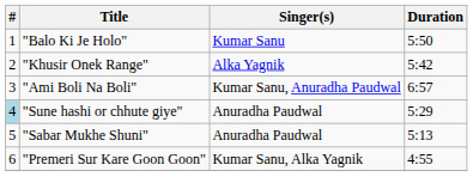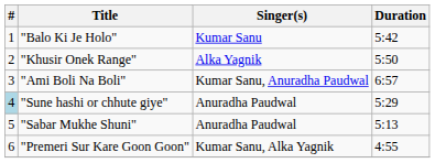 <table class="wikitable" style="font-size:95%;">
 <tr>
 <th>#</th>
 <th>Title</th>
 <th>Singer(s)</th>
 <th>Duration</th>
 </tr>
 <tr>
 <td>1</td>
 <td>"Balo Ki Je Holo"</td>
 <td><a href='#'>Kumar Sanu</a></td>
-<td>5:50</td>
+<td>5:42</td>
 </tr>
 <tr>
 <td>2</td>
 <td>"Khusir Onek Range"</td>
 <td><a href='#'>Alka Yagnik</a></td>
-<td>5:42</td>
+<td>5:50</td>
 </tr>
 <tr>
 <td>3</td>
 <td>"Ami Boli Na Boli"</td>
 <td>Kumar Sanu, <a href='#'>Anuradha Paudwal</a></td>
 <td>6:57</td>
 </tr>
 <tr>
 <td style="background: lightblue;">4</td>
 <td>"Sune hashi or chhute giye"</td>
 <td>Anuradha Paudwal</td>
 <td>5:29</td>
 </tr>
 <tr>
 <td>5</td>
 <td>"Sabar Mukhe Shuni"</td>
 <td>Anuradha Paudwal</td>
 <td>5:13</td>
 </tr>
 <tr>
 <td>6</td>
 <td>"Premeri Sur Kare Goon Goon"</td>
 <td>Kumar Sanu, Alka Yagnik</td>
 <td>4:55</td>
 </tr>
 <tr>
 </tr>
 </table>
